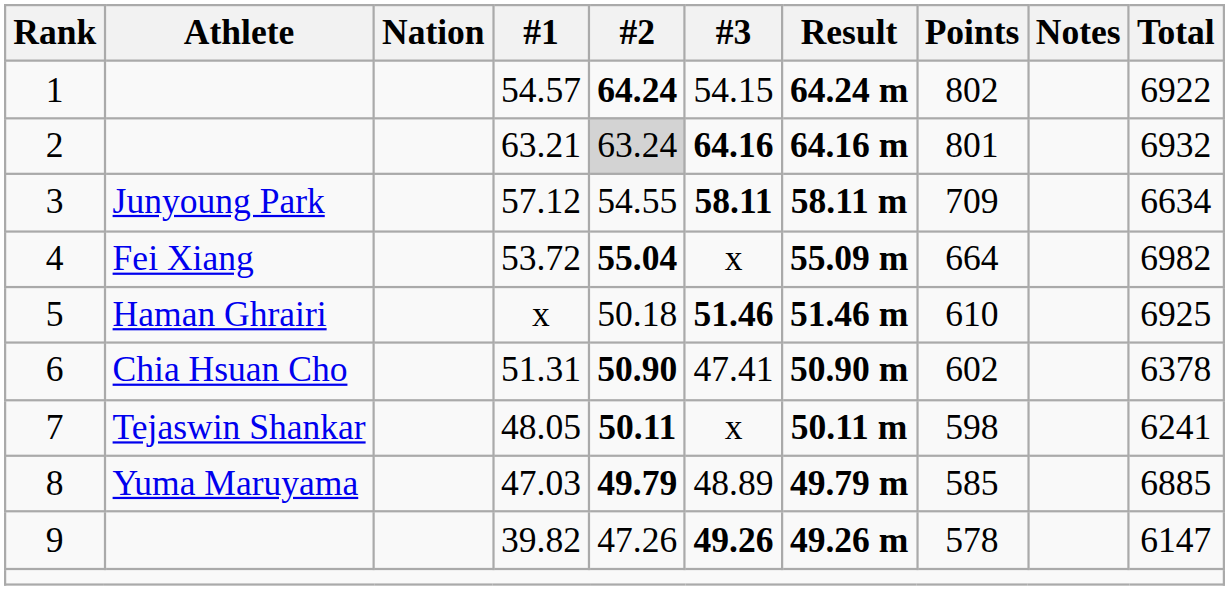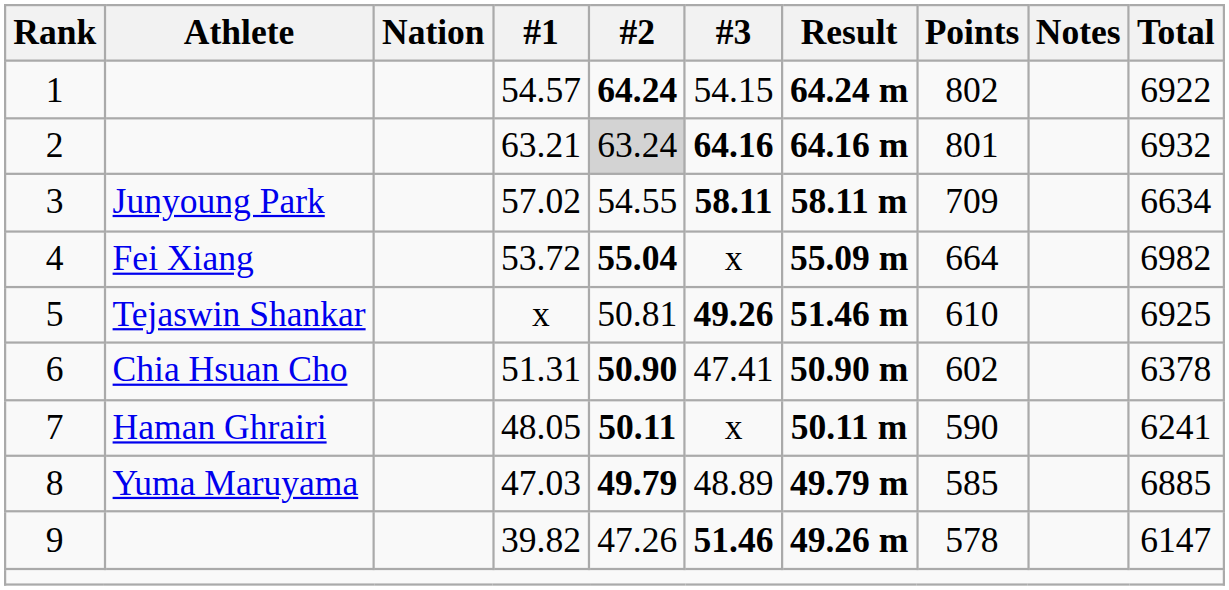 <table class="wikitable sortable" style="text-align:center;">
 <tr>
 <th scope="col" style="width: 10px;">Rank</th>
 <th scope="col">Athlete</th>
 <th scope="col">Nation</th>
 <th scope="col">#1</th>
 <th scope="col">#2</th>
 <th scope="col">#3</th>
 <th scope="col">Result</th>
 <th scope="col">Points</th>
 <th scope="col">Notes</th>
 <th scope="col">Total</th>
 </tr>
 <tr>
 <td>1</td>
 <td align="left"></td>
 <td align="left"></td>
 <td>54.57</td>
 <td><strong>64.24</strong></td>
 <td>54.15</td>
 <td><strong>64.24 m</strong></td>
 <td>802</td>
 <td></td>
 <td>6922</td>
 </tr>
 <tr>
 <td>2</td>
 <td align="left"></td>
 <td align="left"></td>
 <td>63.21</td>
 <td style="background: lightgrey;">63.24</td>
 <td><strong>64.16</strong></td>
 <td><strong>64.16 m</strong></td>
 <td>801</td>
 <td></td>
 <td>6932</td>
 </tr>
 <tr>
 <td>3</td>
 <td align="left"><a href='#'>Junyoung Park</a></td>
 <td align="left"></td>
-<td>57.12</td>
+<td>57.02</td>
 <td>54.55</td>
 <td><strong>58.11</strong></td>
 <td><strong>58.11 m</strong></td>
 <td>709</td>
 <td></td>
 <td>6634</td>
 </tr>
 <tr>
 <td>4</td>
 <td align="left"><a href='#'>Fei Xiang</a></td>
 <td align="left"></td>
 <td>53.72</td>
 <td><strong>55.04</strong></td>
 <td>x</td>
 <td><strong>55.09 m</strong></td>
 <td>664</td>
 <td></td>
 <td>6982</td>
 </tr>
 <tr>
 <td>5</td>
-<td align="left"><a href='#'>Haman Ghrairi</a></td>
+<td align="left"><a href='#'>Tejaswin Shankar</a></td>
 <td align="left"></td>
 <td>x</td>
-<td>50.18</td>
-<td><strong>51.46</strong></td>
+<td>50.81</td>
+<td><strong>49.26</strong></td>
 <td><strong>51.46 m</strong></td>
 <td>610</td>
 <td></td>
 <td>6925</td>
 </tr>
 <tr>
 <td>6</td>
 <td align="left"><a href='#'>Chia Hsuan Cho</a></td>
 <td align="left"></td>
 <td>51.31</td>
 <td><strong>50.90</strong></td>
 <td>47.41</td>
 <td><strong>50.90 m</strong></td>
 <td>602</td>
 <td></td>
 <td>6378</td>
 </tr>
 <tr>
 <td>7</td>
-<td align="left"><a href='#'>Tejaswin Shankar</a></td>
+<td align="left"><a href='#'>Haman Ghrairi</a></td>
 <td align="left"></td>
 <td>48.05</td>
 <td><strong>50.11</strong></td>
 <td>x</td>
 <td><strong>50.11 m</strong></td>
-<td>598</td>
+<td>590</td>
 <td></td>
 <td>6241</td>
 </tr>
 <tr>
 <td>8</td>
 <td align="left"><a href='#'>Yuma Maruyama</a></td>
 <td align="left"></td>
 <td>47.03</td>
 <td><strong>49.79</strong></td>
 <td>48.89</td>
 <td><strong>49.79 m</strong></td>
 <td>585</td>
 <td></td>
 <td>6885</td>
 </tr>
 <tr>
 <td>9</td>
 <td align="left"></td>
 <td align="left"></td>
 <td>39.82</td>
 <td>47.26</td>
-<td><strong>49.26</strong></td>
+<td><strong>51.46</strong></td>
 <td><strong>49.26 m</strong></td>
 <td>578</td>
 <td></td>
 <td>6147</td>
 </tr>
 <tr class="sortbottom">
 <td colspan="10"></td>
 </tr>
 </table>
